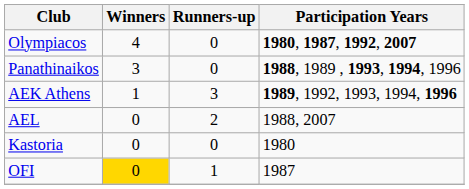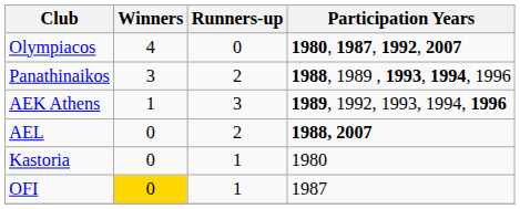 <table class="wikitable">
 <tr>
 <th>Club</th>
 <th>Winners</th>
 <th>Runners-up</th>
 <th>Participation Years</th>
 </tr>
 <tr>
 <td><a href='#'>Olympiacos</a></td>
 <td style="text-align: center;">4</td>
 <td style="text-align: center;">0</td>
 <td><strong>1980</strong>, <strong>1987</strong>, <strong>1992</strong>, <strong>2007</strong></td>
 </tr>
 <tr>
 <td><a href='#'>Panathinaikos</a></td>
 <td style="text-align: center;">3</td>
-<td style="text-align: center;">0</td>
+<td style="text-align: center;">2</td>
 <td><strong>1988</strong>, 1989 , <strong>1993</strong>, <strong>1994</strong>, 1996</td>
 </tr>
 <tr>
 <td><a href='#'>AEK Athens</a></td>
 <td style="text-align: center;">1</td>
 <td style="text-align: center;">3</td>
 <td><strong>1989</strong>, 1992, 1993, 1994, <strong>1996</strong></td>
 </tr>
 <tr>
 <td><a href='#'>AEL</a></td>
 <td style="text-align: center;">0</td>
 <td style="text-align: center;">2</td>
-<td>1988, 2007</td>
+<td><strong>1988, 2007</strong></td>
 </tr>
 <tr>
 <td><a href='#'>Kastoria</a></td>
 <td style="text-align: center;">0</td>
-<td style="text-align: center;">0</td>
+<td style="text-align: center;">1</td>
 <td>1980</td>
 </tr>
 <tr>
 <td><a href='#'>OFI</a></td>
 <td style="background: gold; text-align: center;">0</td>
 <td style="text-align: center;">1</td>
 <td>1987</td>
 </tr>
 <tr>
 </tr>
 </table>
